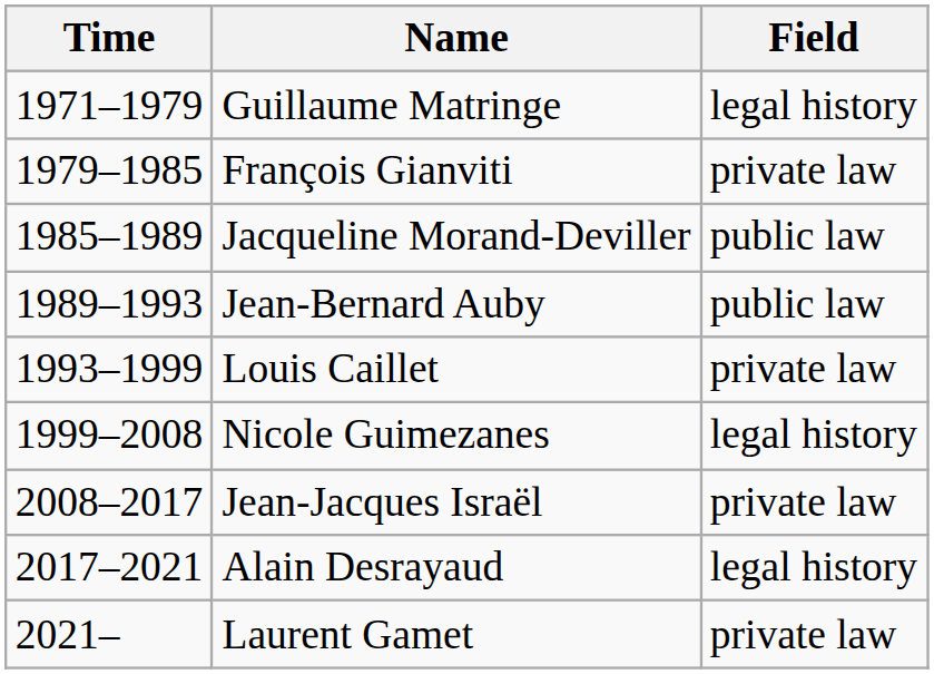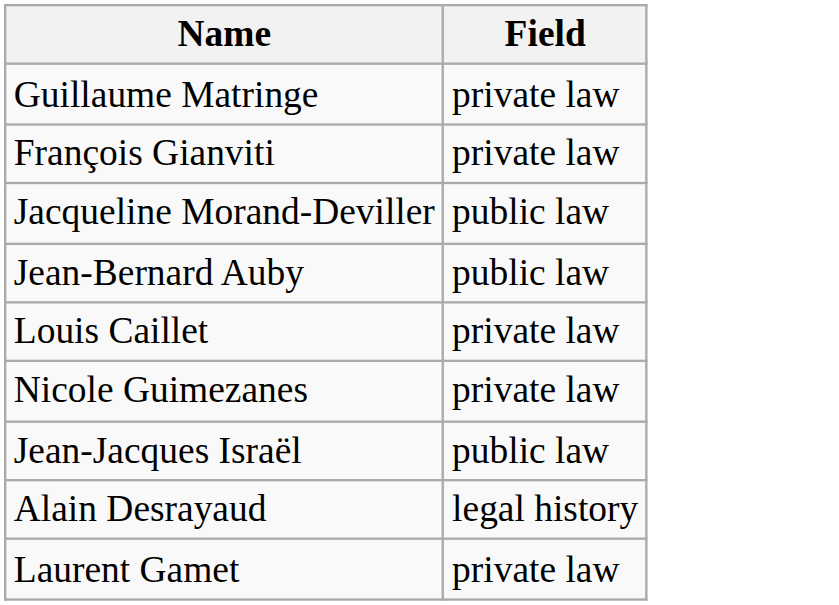 <table class="wikitable alternance">
 <tr>
-<th>Time</th>
 <th>Name</th>
 <th>Field</th>
 </tr>
 <tr>
-<td>1971–1979</td>
 <td>Guillaume Matringe</td>
-<td>legal history</td>
+<td>private law</td>
 </tr>
 <tr>
-<td>1979–1985</td>
 <td>François Gianviti</td>
 <td>private law</td>
 </tr>
 <tr>
-<td>1985–1989</td>
 <td>Jacqueline Morand-Deviller</td>
 <td>public law</td>
 </tr>
 <tr>
-<td>1989–1993</td>
 <td>Jean-Bernard Auby</td>
 <td>public law</td>
 </tr>
 <tr>
-<td>1993–1999</td>
 <td>Louis Caillet</td>
 <td>private law</td>
 </tr>
 <tr>
-<td>1999–2008</td>
 <td>Nicole Guimezanes</td>
-<td>legal history</td>
-</tr>
-<tr>
-<td>2008–2017</td>
-<td>Jean-Jacques Israël</td>
 <td>private law</td>
 </tr>
 <tr>
-<td>2017–2021</td>
+<td>Jean-Jacques Israël</td>
+<td>public law</td>
+</tr>
+<tr>
 <td>Alain Desrayaud</td>
 <td>legal history</td>
 </tr>
 <tr>
-<td>2021–</td>
 <td>Laurent Gamet</td>
 <td>private law</td>
 </tr>
 </table>
